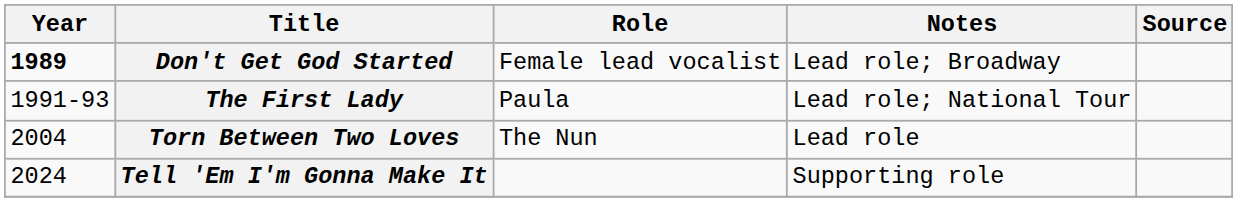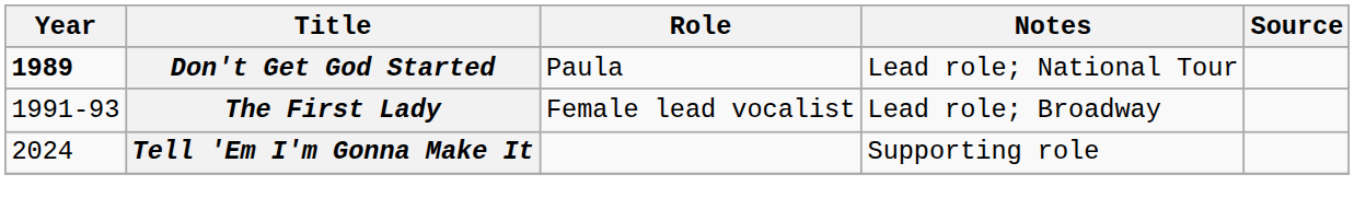 <table class="wikitable sortable plainrowheaders">
 <tr>
 <th scope="col">Year</th>
 <th scope="col">Title</th>
 <th scope="col">Role</th>
 <th scope="col" class="unsortable">Notes</th>
 <th scope="col" class="unsortable">Source</th>
 </tr>
 <tr>
 <td><strong>1989</strong></td>
 <th scope="row"><em>Don't Get God Started</em></th>
-<td>Female lead vocalist</td>
-<td>Lead role; Broadway</td>
+<td>Paula</td>
+<td>Lead role; National Tour</td>
 <td><div></div></td>
 </tr>
 <tr>
 <td>1991-93</td>
 <th scope="row"><em>The First Lady</em></th>
-<td>Paula</td>
-<td>Lead role; National Tour</td>
-<td><div></div></td>
-</tr>
-<tr>
-<td>2004</td>
-<th scope="row"><em>Torn Between Two Loves</em></th>
-<td>The Nun</td>
-<td>Lead role</td>
+<td>Female lead vocalist</td>
+<td>Lead role; Broadway</td>
 <td><div></div></td>
 </tr>
 <tr>
 <td>2024</td>
 <th scope="row"><em>Tell 'Em I'm Gonna Make It</em></th>
 <td></td>
 <td>Supporting role</td>
 <td><div></div></td>
 </tr>
 <tr>
 </tr>
 </table>
